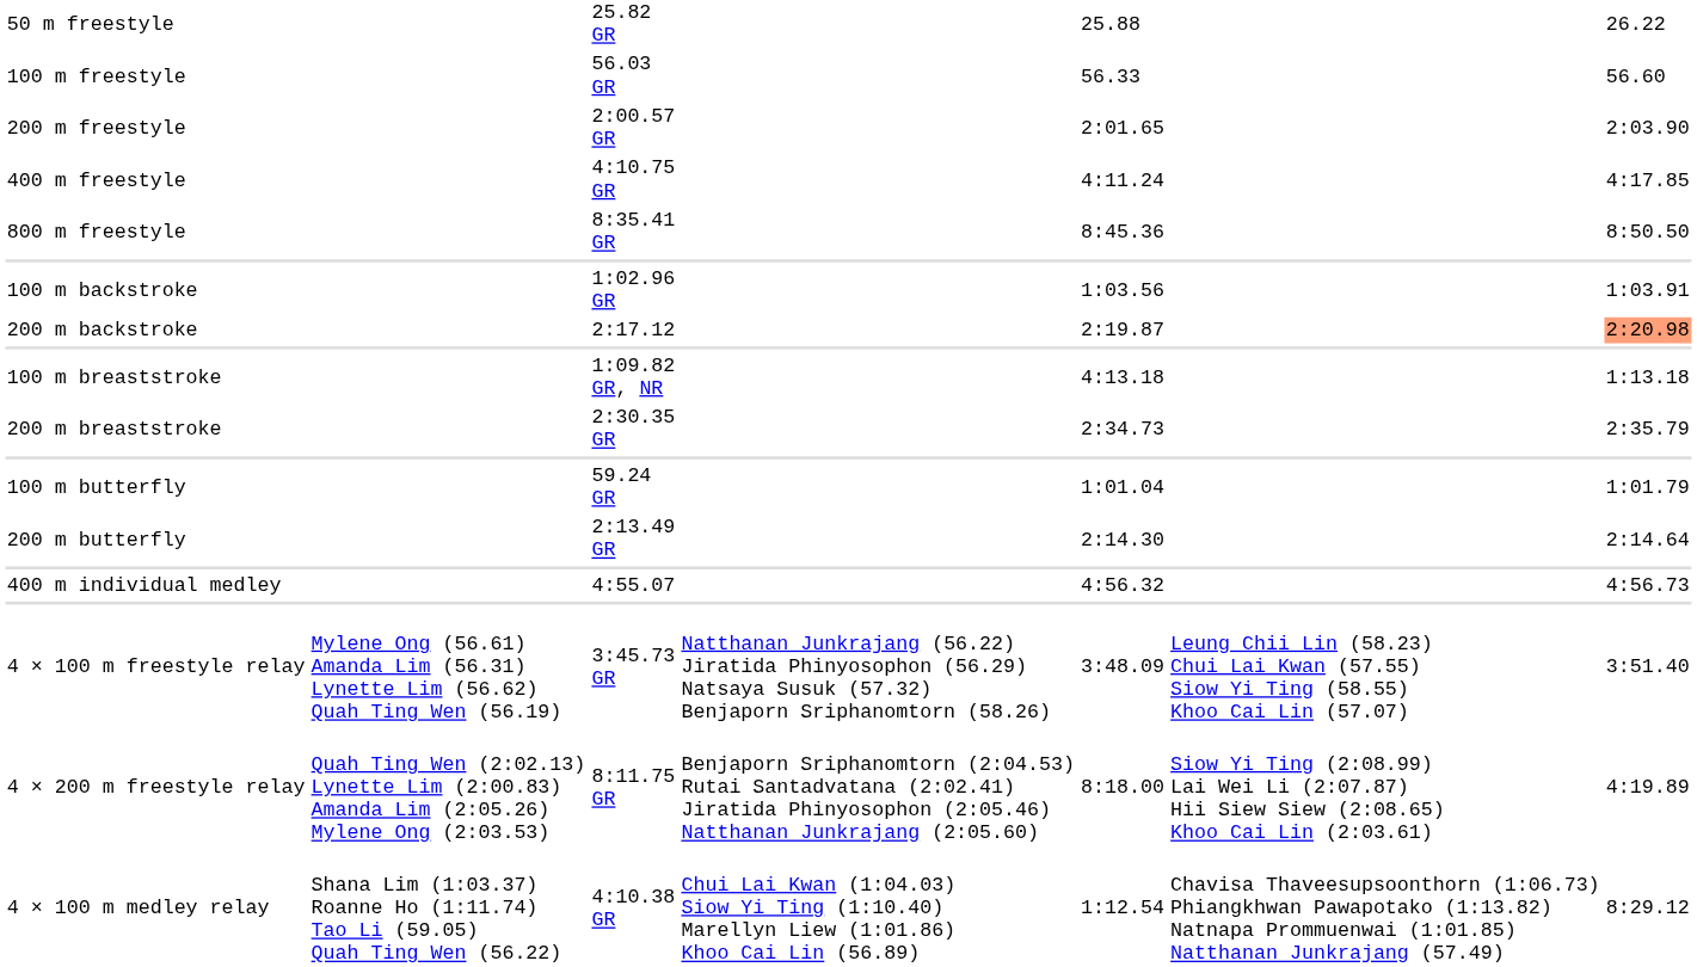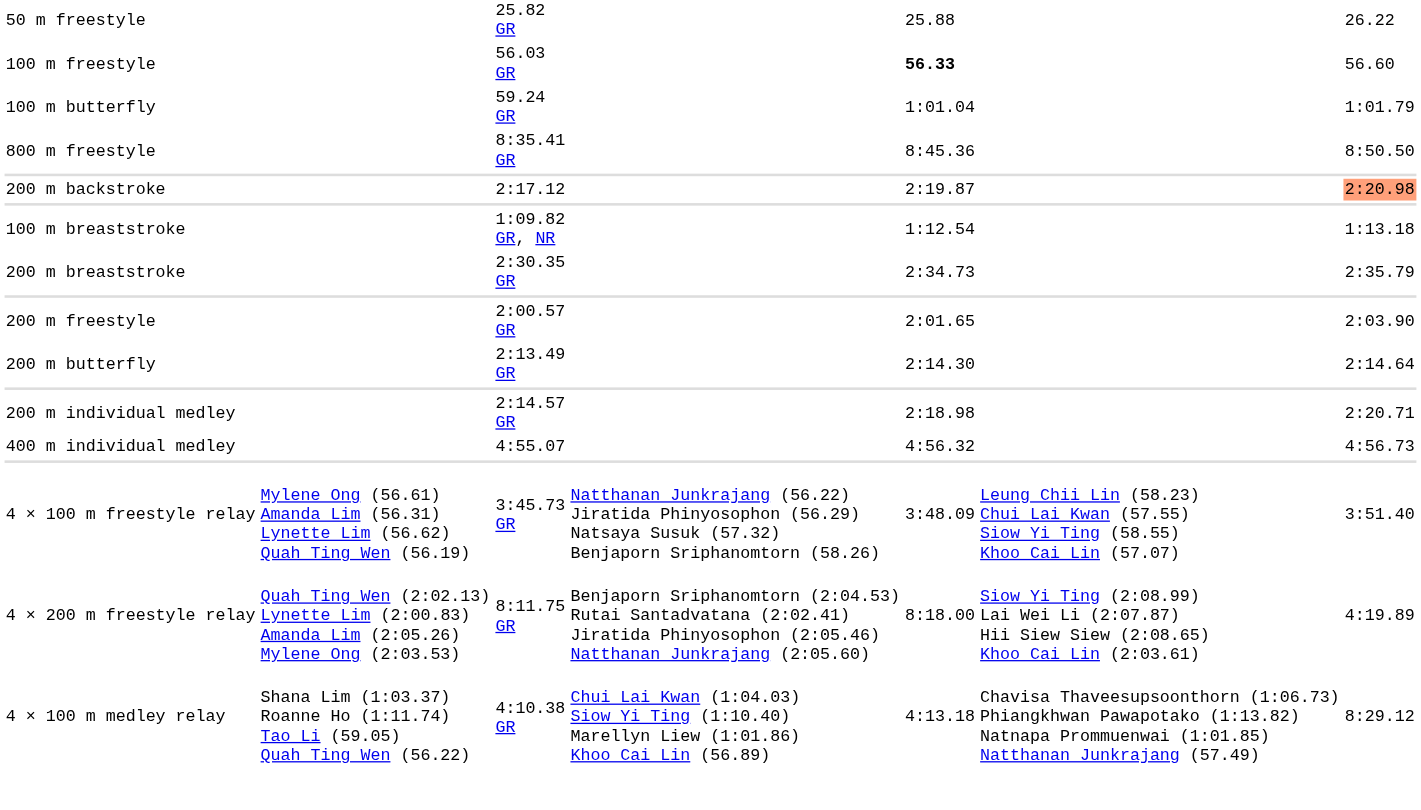 <table>
 <tr>
 <td>50 m freestyle<br></td>
 <td></td>
 <td>25.82 <br><a href='#'>GR</a></td>
 <td></td>
 <td>25.88</td>
 <td></td>
 <td>26.22</td>
 </tr>
 <tr>
 <td>100 m freestyle<br></td>
 <td></td>
 <td>56.03 <br><a href='#'>GR</a></td>
 <td></td>
-<td>56.33</td>
+<td><strong>56.33</strong></td>
 <td></td>
 <td>56.60</td>
 </tr>
 <tr>
-<td>200 m freestyle<br></td>
+<td>100 m butterfly<br></td>
 <td></td>
-<td>2:00.57 <br><a href='#'>GR</a></td>
+<td>59.24 <br><a href='#'>GR</a></td>
 <td></td>
-<td>2:01.65</td>
+<td>1:01.04</td>
 <td></td>
-<td>2:03.90</td>
-</tr>
-<tr>
-<td>400 m freestyle<br></td>
-<td></td>
-<td>4:10.75 <br><a href='#'>GR</a></td>
-<td></td>
-<td>4:11.24</td>
-<td></td>
-<td>4:17.85</td>
+<td>1:01.79</td>
 </tr>
 <tr>
 <td>800 m freestyle<br></td>
 <td></td>
 <td>8:35.41 <br><a href='#'>GR</a></td>
 <td></td>
 <td>8:45.36</td>
 <td></td>
 <td>8:50.50</td>
 </tr>
 <tr bgcolor=#DDDDDD>
 <td colspan=7></td>
-</tr>
-<tr>
-<td>100 m backstroke<br></td>
-<td></td>
-<td>1:02.96 <br><a href='#'>GR</a></td>
-<td></td>
-<td>1:03.56</td>
-<td></td>
-<td>1:03.91</td>
 </tr>
 <tr>
 <td>200 m backstroke<br></td>
 <td></td>
 <td>2:17.12</td>
 <td></td>
 <td>2:19.87</td>
 <td></td>
 <td style="background: lightsalmon;">2:20.98</td>
 </tr>
 <tr bgcolor=#DDDDDD>
 <td colspan=7></td>
 </tr>
 <tr>
 <td>100 m breaststroke<br></td>
 <td></td>
 <td>1:09.82 <br><a href='#'>GR</a>, <a href='#'>NR</a></td>
 <td></td>
-<td>4:13.18</td>
+<td>1:12.54</td>
 <td></td>
 <td>1:13.18</td>
 </tr>
 <tr>
 <td>200 m breaststroke<br></td>
 <td></td>
 <td>2:30.35 <br><a href='#'>GR</a></td>
 <td></td>
 <td>2:34.73</td>
 <td></td>
 <td>2:35.79</td>
 </tr>
 <tr bgcolor=#DDDDDD>
 <td colspan=7></td>
 </tr>
 <tr>
-<td>100 m butterfly<br></td>
+<td>200 m freestyle<br></td>
 <td></td>
-<td>59.24 <br><a href='#'>GR</a></td>
+<td>2:00.57 <br><a href='#'>GR</a></td>
 <td></td>
-<td>1:01.04</td>
+<td>2:01.65</td>
 <td></td>
-<td>1:01.79</td>
+<td>2:03.90</td>
 </tr>
 <tr>
 <td>200 m butterfly<br></td>
 <td></td>
 <td>2:13.49 <br><a href='#'>GR</a></td>
 <td></td>
 <td>2:14.30</td>
 <td></td>
 <td>2:14.64</td>
 </tr>
 <tr bgcolor=#DDDDDD>
 <td colspan=7></td>
+</tr>
+<tr>
+<td>200 m individual medley<br></td>
+<td></td>
+<td>2:14.57 <br><a href='#'>GR</a></td>
+<td></td>
+<td>2:18.98</td>
+<td></td>
+<td>2:20.71</td>
 </tr>
 <tr>
 <td>400 m individual medley<br></td>
 <td></td>
 <td>4:55.07</td>
 <td></td>
 <td>4:56.32</td>
 <td></td>
 <td>4:56.73</td>
 </tr>
 <tr bgcolor=#DDDDDD>
 <td colspan=7></td>
 </tr>
 <tr>
 <td>4 × 100 m freestyle relay<br></td>
 <td> <br> <a href='#'>Mylene Ong</a> (56.61)<br> <a href='#'>Amanda Lim</a> (56.31)<br> <a href='#'>Lynette Lim</a> (56.62)<br> <a href='#'>Quah Ting Wen</a> (56.19)</td>
 <td>3:45.73 <br><a href='#'>GR</a></td>
 <td> <br> <a href='#'>Natthanan Junkrajang</a> (56.22)<br> Jiratida Phinyosophon (56.29)<br> Natsaya Susuk (57.32)<br> Benjaporn Sriphanomtorn (58.26)</td>
 <td>3:48.09</td>
 <td> <br> <a href='#'>Leung Chii Lin</a> (58.23)<br> <a href='#'>Chui Lai Kwan</a> (57.55)<br> <a href='#'>Siow Yi Ting</a> (58.55)<br> <a href='#'>Khoo Cai Lin</a> (57.07)</td>
 <td>3:51.40</td>
 </tr>
 <tr>
 <td>4 × 200 m freestyle relay<br></td>
 <td> <br> <a href='#'>Quah Ting Wen</a> (2:02.13)<br> <a href='#'>Lynette Lim</a> (2:00.83)<br> <a href='#'>Amanda Lim</a> (2:05.26)<br> <a href='#'>Mylene Ong</a> (2:03.53)</td>
 <td>8:11.75 <br><a href='#'>GR</a></td>
 <td> <br> Benjaporn Sriphanomtorn (2:04.53)<br> Rutai Santadvatana (2:02.41)<br> Jiratida Phinyosophon (2:05.46)<br> <a href='#'>Natthanan Junkrajang</a> (2:05.60)</td>
 <td>8:18.00</td>
 <td> <br> <a href='#'>Siow Yi Ting</a> (2:08.99)<br> Lai Wei Li (2:07.87)<br> Hii Siew Siew (2:08.65)<br> <a href='#'>Khoo Cai Lin</a> (2:03.61)</td>
 <td>4:19.89</td>
 </tr>
 <tr>
 <td>4 × 100 m medley relay<br></td>
 <td> <br> Shana Lim (1:03.37)<br> Roanne Ho (1:11.74)<br> <a href='#'>Tao Li</a> (59.05)<br> <a href='#'>Quah Ting Wen</a> (56.22)</td>
 <td>4:10.38 <br><a href='#'>GR</a></td>
 <td> <br> <a href='#'>Chui Lai Kwan</a> (1:04.03)<br> <a href='#'>Siow Yi Ting</a> (1:10.40)<br> Marellyn Liew (1:01.86)<br> <a href='#'>Khoo Cai Lin</a> (56.89)</td>
-<td>1:12.54</td>
+<td>4:13.18</td>
 <td> <br> Chavisa Thaveesupsoonthorn (1:06.73)<br> Phiangkhwan Pawapotako (1:13.82)<br> Natnapa Prommuenwai (1:01.85)<br> <a href='#'>Natthanan Junkrajang</a> (57.49)</td>
 <td>8:29.12</td>
 </tr>
 </table>
